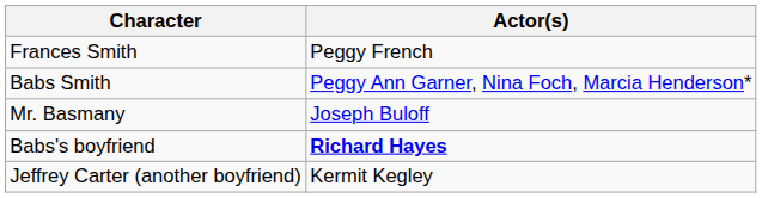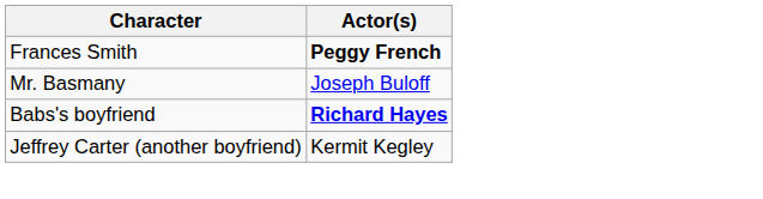 <table class="wikitable">
 <tr>
 <th>Character</th>
 <th>Actor(s)</th>
 </tr>
 <tr>
 <td>Frances Smith</td>
-<td>Peggy French</td>
-</tr>
-<tr>
-<td>Babs Smith</td>
-<td><a href='#'>Peggy Ann Garner</a>, <a href='#'>Nina Foch</a>, <a href='#'>Marcia Henderson</a>*</td>
+<td><strong>Peggy French</strong></td>
 </tr>
 <tr>
 <td>Mr. Basmany</td>
 <td><a href='#'>Joseph Buloff</a></td>
 </tr>
 <tr>
 <td>Babs's boyfriend</td>
 <td><strong><a href='#'>Richard Hayes</a></strong></td>
 </tr>
 <tr>
 <td>Jeffrey Carter (another boyfriend)</td>
 <td>Kermit Kegley</td>
 </tr>
 </table>
